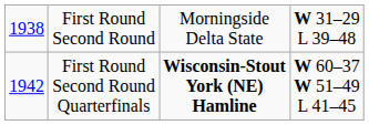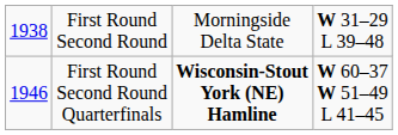 <table class="wikitable">
 <tr align="center">
 <td><a href='#'>1938</a></td>
 <td>First Round<br>Second Round</td>
 <td>Morningside<br>Delta State</td>
 <td><strong>W</strong> 31–29<br>L 39–48</td>
 </tr>
 <tr align="center">
-<td><a href='#'>1942</a></td>
+<td><a href='#'>1946</a></td>
 <td>First Round<br>Second Round<br>Quarterfinals</td>
 <td><strong>Wisconsin-Stout<br>York (NE)<br>Hamline</strong></td>
 <td><strong>W</strong> 60–37<br><strong>W</strong> 51–49<br>L 41–45</td>
 </tr>
 </table>
